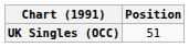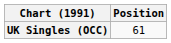 <table class="wikitable plainrowheaders" style="text-align:center">
 <tr>
 <th scope="col">Chart (1991)</th>
 <th scope="col">Position</th>
 </tr>
 <tr>
 <th scope="row">UK Singles (OCC)</th>
-<td>51</td>
+<td>61</td>
 </tr>
 </table>
